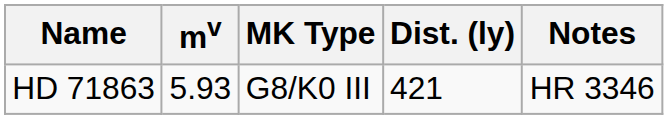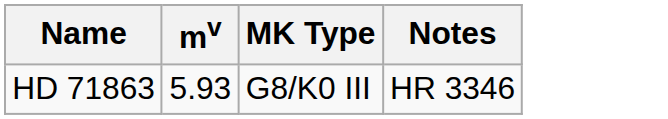 <table class="wikitable">
 <tr>
 <th>Name</th>
 <th>m<sup>v</sup></th>
 <th>MK Type</th>
-<th>Dist. (ly)</th>
 <th>Notes</th>
 </tr>
 <tr>
 <td>HD 71863</td>
 <td>5.93</td>
 <td>G8/K0 III</td>
-<td>421</td>
 <td>HR 3346</td>
 </tr>
 </table>
